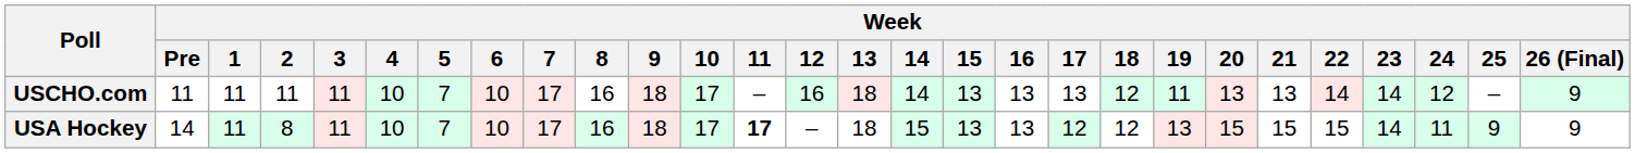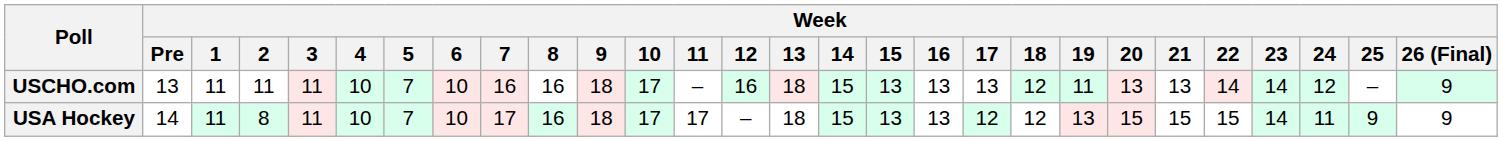 <table class="wikitable" style="white-space:nowrap;">
 <tr>
 <th scope="col" width="100" rowspan="2">Poll</th>
 <th colspan="28">Week</th>
 </tr>
 <tr>
 <th scope="col" width="30">Pre</th>
 <th scope="col" width="30">1</th>
 <th scope="col" width="30">2</th>
 <th scope="col" width="30">3</th>
 <th scope="col" width="30">4</th>
 <th scope="col" width="30">5</th>
 <th scope="col" width="30">6</th>
 <th scope="col" width="30">7</th>
 <th scope="col" width="30">8</th>
 <th scope="col" width="30">9</th>
 <th scope="col" width="30">10</th>
 <th scope="col" width="30">11</th>
 <th scope="col" width="30">12</th>
 <th scope="col" width="30">13</th>
 <th scope="col" width="30">14</th>
 <th scope="col" width="30">15</th>
 <th scope="col" width="30">16</th>
 <th scope="col" width="30">17</th>
 <th scope="col" width="30">18</th>
 <th scope="col" width="30">19</th>
 <th scope="col" width="30">20</th>
 <th scope="col" width="30">21</th>
 <th scope="col" width="30">22</th>
 <th scope="col" width="30">23</th>
 <th scope="col" width="30">24</th>
 <th scope="col" width="30">25</th>
 <th scope="col" width="30">26 (Final)</th>
 </tr>
 <tr style="text-align:center;">
 <th>USCHO.com</th>
-<td bgcolor=FFFFFF>11</td>
+<td bgcolor=FFFFFF>13</td>
 <td bgcolor=FFFFFF>11</td>
 <td bgcolor=FFFFFF>11</td>
 <td bgcolor=FFE6E6>11</td>
 <td bgcolor=D8FFEB>10 </td>
 <td bgcolor=D8FFEB>7 </td>
 <td bgcolor=FFE6E6>10</td>
-<td bgcolor=FFE6E6>17</td>
+<td bgcolor=FFE6E6>16</td>
 <td bgcolor=FFFFFF>16</td>
 <td bgcolor=FFE6E6>18</td>
 <td bgcolor=D8FFEB>17</td>
 <td bgcolor=FFFFFF>–</td>
 <td bgcolor=D8FFEB>16</td>
 <td bgcolor=FFE6E6>18</td>
-<td bgcolor=D8FFEB>14</td>
+<td bgcolor=D8FFEB>15</td>
 <td bgcolor=D8FFEB>13</td>
 <td bgcolor=FFFFFF>13</td>
 <td bgcolor=FFFFFF>13</td>
 <td bgcolor=D8FFEB>12</td>
 <td bgcolor=D8FFEB>11</td>
 <td bgcolor=FFE6E6>13</td>
 <td bgcolor=FFFFFF>13</td>
 <td bgcolor=FFE6E6>14</td>
 <td bgcolor=D8FFEB>14</td>
 <td bgcolor=D8FFEB>12</td>
 <td bgcolor=FFFFFF>–</td>
 <td bgcolor=D8FFEB>9</td>
 </tr>
 <tr style="text-align:center;">
 <th>USA Hockey</th>
 <td bgcolor=FFFFFF>14</td>
 <td bgcolor=D8FFEB>11</td>
 <td bgcolor=D8FFEB>8</td>
 <td bgcolor=FFE6E6>11</td>
 <td bgcolor=D8FFEB>10 </td>
 <td bgcolor=D8FFEB>7 </td>
 <td bgcolor=FFE6E6>10</td>
 <td bgcolor=FFE6E6>17</td>
 <td bgcolor=D8FFEB>16</td>
 <td bgcolor=FFE6E6>18</td>
 <td bgcolor=D8FFEB>17</td>
-<td bgcolor=FFFFFF><strong>17</strong></td>
+<td bgcolor=FFFFFF>17</td>
 <td bgcolor=FFFFFF>–</td>
 <td bgcolor=FFFFFF>18</td>
 <td bgcolor=D8FFEB>15</td>
 <td bgcolor=D8FFEB>13</td>
 <td bgcolor=FFFFFF>13</td>
 <td bgcolor=D8FFEB>12</td>
 <td bgcolor=FFFFFF>12</td>
 <td bgcolor=FFE6E6>13</td>
 <td bgcolor=FFE6E6>15</td>
 <td bgcolor=FFFFFF>15</td>
 <td bgcolor=FFFFFF>15</td>
 <td bgcolor=D8FFEB>14</td>
 <td bgcolor=D8FFEB>11</td>
 <td bgcolor=D8FFEB>9</td>
 <td bgcolor=FFFFFF>9</td>
 </tr>
 </table>
